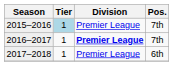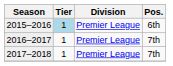 <table class="wikitable" style="font-size:85%; text-align:center">
 <tr>
 <th>Season</th>
 <th>Tier</th>
 <th>Division</th>
 <th>Pos.</th>
 </tr>
 <tr>
 <td bgcolor=#efefef>2015–2016</td>
 <td style="background: lightblue;">1</td>
 <td align=left><a href='#'>Premier League</a></td>
-<td>7th</td>
+<td>6th</td>
 </tr>
 <tr>
 <td bgcolor=#efefef>2016–2017</td>
 <td>1</td>
-<td align=left><strong><a href='#'>Premier League</a></strong></td>
+<td align=left><a href='#'>Premier League</a></td>
 <td>7th</td>
 </tr>
 <tr>
 <td bgcolor=#efefef>2017–2018</td>
 <td>1</td>
 <td align=left><a href='#'>Premier League</a></td>
-<td>6th</td>
+<td>7th</td>
 </tr>
 <tr>
 </tr>
 </table>
